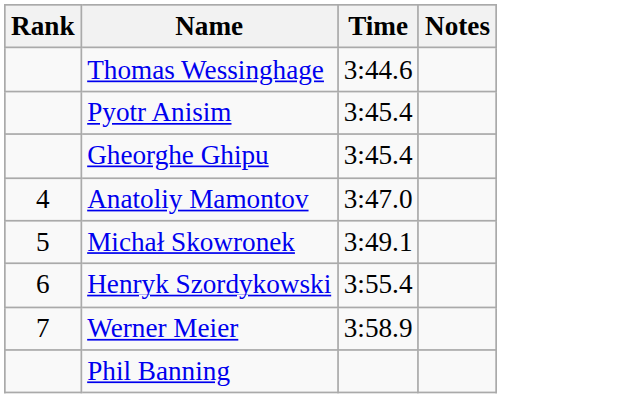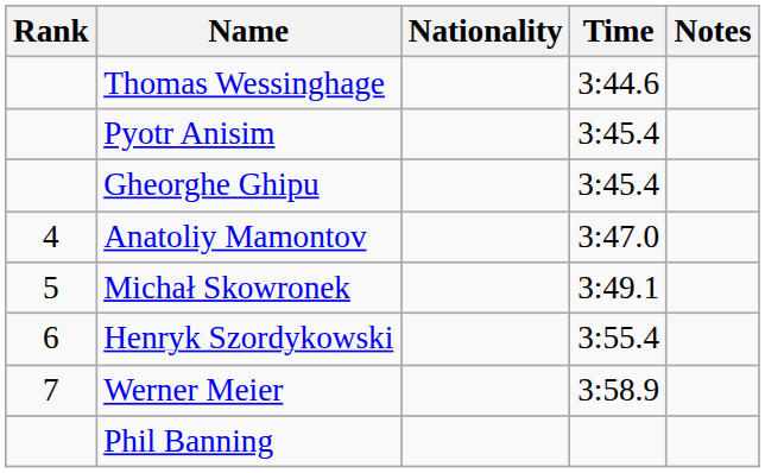 <table class="wikitable sortable" style="text-align:center">
 <tr>
 <th>Rank</th>
 <th>Name</th>
+<th>Nationality</th>
 <th>Time</th>
 <th>Notes</th>
 </tr>
 <tr>
 <td></td>
 <td align="left"><a href='#'>Thomas Wessinghage</a></td>
+<td align=left></td>
 <td>3:44.6</td>
 <td></td>
 </tr>
 <tr>
 <td></td>
 <td align="left"><a href='#'>Pyotr Anisim</a></td>
+<td align=left></td>
 <td>3:45.4</td>
 <td></td>
 </tr>
 <tr>
 <td></td>
 <td align="left"><a href='#'>Gheorghe Ghipu</a></td>
+<td align=left></td>
 <td>3:45.4</td>
 <td></td>
 </tr>
 <tr>
 <td>4</td>
 <td align="left"><a href='#'>Anatoliy Mamontov</a></td>
+<td align=left></td>
 <td>3:47.0</td>
 <td></td>
 </tr>
 <tr>
 <td>5</td>
 <td align="left"><a href='#'>Michał Skowronek</a></td>
+<td align=left></td>
 <td>3:49.1</td>
 <td></td>
 </tr>
 <tr>
 <td>6</td>
 <td align="left"><a href='#'>Henryk Szordykowski</a></td>
+<td align=left></td>
 <td>3:55.4</td>
 <td></td>
 </tr>
 <tr>
 <td>7</td>
 <td align="left"><a href='#'>Werner Meier</a></td>
+<td align=left></td>
 <td>3:58.9</td>
 <td></td>
 </tr>
 <tr>
 <td></td>
 <td align="left"><a href='#'>Phil Banning</a></td>
+<td align=left></td>
 <td></td>
 <td></td>
 </tr>
 </table>
